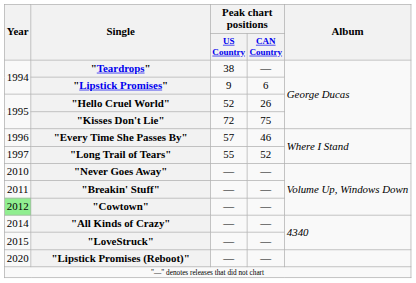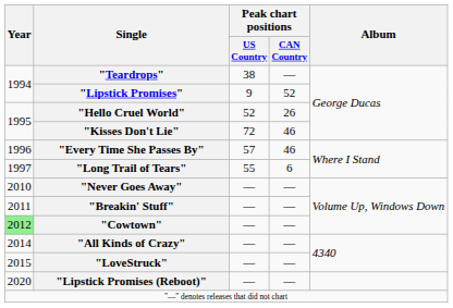 <table class="wikitable plainrowheaders" style="text-align:center;">
 <tr>
 <th rowspan="2">Year</th>
 <th rowspan="2" style="width:16em;">Single</th>
 <th colspan="2">Peak chart<br>positions</th>
 <th rowspan="2">Album</th>
 </tr>
 <tr style="font-size:smaller;">
 <th width="45"><a href='#'>US Country</a></th>
 <th width="45"><a href='#'>CAN Country</a></th>
 </tr>
 <tr>
 <td rowspan="2">1994</td>
 <th scope="row">"<a href='#'>Teardrops</a>"</th>
 <td>38</td>
 <td>—</td>
 <td align="left" rowspan="4"><em>George Ducas</em></td>
 </tr>
 <tr>
 <th scope="row">"<a href='#'>Lipstick Promises</a>"</th>
 <td>9</td>
-<td>6</td>
+<td>52</td>
 </tr>
 <tr>
 <td rowspan="2">1995</td>
 <th scope="row">"Hello Cruel World"</th>
 <td>52</td>
 <td>26</td>
 </tr>
 <tr>
 <th scope="row">"Kisses Don't Lie"</th>
 <td>72</td>
-<td>75</td>
+<td>46</td>
 </tr>
 <tr>
 <td>1996</td>
 <th scope="row">"Every Time She Passes By"</th>
 <td>57</td>
 <td>46</td>
 <td align="left" rowspan="2"><em>Where I Stand</em></td>
 </tr>
 <tr>
 <td>1997</td>
 <th scope="row">"Long Trail of Tears"</th>
 <td>55</td>
-<td>52</td>
+<td>6</td>
 </tr>
 <tr>
 <td>2010</td>
 <th scope="row">"Never Goes Away"</th>
 <td>—</td>
 <td>—</td>
 <td align="left" rowspan="3"><em>Volume Up, Windows Down</em></td>
 </tr>
 <tr>
 <td>2011</td>
 <th scope="row">"Breakin' Stuff"</th>
 <td>—</td>
 <td>—</td>
 </tr>
 <tr>
 <td style="background: lightgreen;">2012</td>
 <th scope="row">"Cowtown"</th>
 <td>—</td>
 <td>—</td>
 </tr>
 <tr>
 <td>2014</td>
 <th scope="row">"All Kinds of Crazy"</th>
 <td>—</td>
 <td>—</td>
 <td align="left" rowspan="2"><em>4340</em></td>
 </tr>
 <tr>
 <td>2015</td>
 <th scope="row">"LoveStruck"</th>
 <td>—</td>
 <td>—</td>
 </tr>
 <tr>
 <td>2020</td>
 <th scope="row">"Lipstick Promises (Reboot)"</th>
 <td>—</td>
 <td>—</td>
 <td></td>
 </tr>
 <tr>
 <td colspan="5" style="font-size:8pt">"—" denotes releases that did not chart</td>
 </tr>
 </table>
